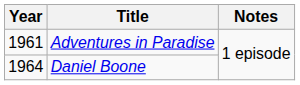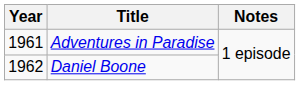 <table class="wikitable">
 <tr>
 <th>Year</th>
 <th>Title</th>
 <th>Notes</th>
 </tr>
 <tr>
 <td>1961</td>
 <td><em><a href='#'>Adventures in Paradise</a></em></td>
 <td rowspan=2>1 episode</td>
 </tr>
 <tr>
-<td>1964</td>
+<td>1962</td>
 <td><em><a href='#'>Daniel Boone</a></em></td>
 </tr>
 </table>
